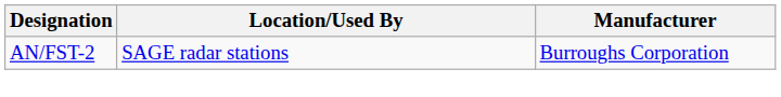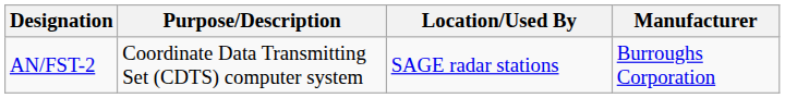 <table class="wikitable sortable">
 <tr>
 <th scope="col">Designation</th>
+<th scope="col" style="width: 500px;">Purpose/Description</th>
 <th scope="col" style="width: 500px;">Location/Used By</th>
 <th scope="col" style="width: 250px;">Manufacturer</th>
 </tr>
 <tr>
 <td><a href='#'>AN/FST-2</a></td>
+<td>Coordinate Data Transmitting Set (CDTS) computer system</td>
 <td><a href='#'>SAGE radar stations</a></td>
 <td><a href='#'>Burroughs Corporation</a></td>
 </tr>
 </table>
